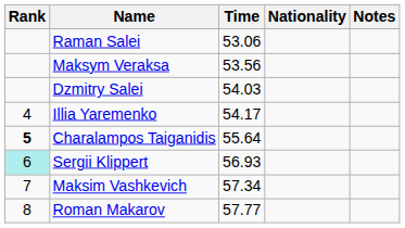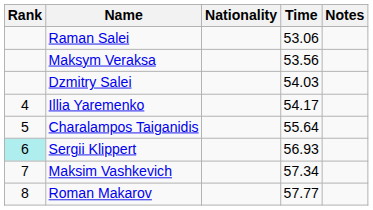 <table class="wikitable sortable" style="text-align:center">
 <tr>
 <th>Rank</th>
 <th>Name</th>
+<th>Nationality</th>
 <th>Time</th>
-<th>Nationality</th>
 <th>Notes</th>
 </tr>
 <tr>
 <td></td>
 <td align=left><a href='#'>Raman Salei</a></td>
+<td align=left></td>
 <td>53.06</td>
-<td align=left></td>
 <td></td>
 </tr>
 <tr>
 <td></td>
 <td align=left><a href='#'>Maksym Veraksa</a></td>
+<td align=left></td>
 <td>53.56</td>
-<td align=left></td>
 <td></td>
 </tr>
 <tr>
 <td></td>
 <td align=left><a href='#'>Dzmitry Salei</a></td>
+<td align=left></td>
 <td>54.03</td>
-<td align=left></td>
 <td></td>
 </tr>
 <tr>
 <td>4</td>
 <td align=left><a href='#'>Illia Yaremenko</a></td>
+<td align=left></td>
 <td>54.17</td>
-<td align=left></td>
 <td></td>
 </tr>
 <tr>
-<td><strong>5</strong></td>
+<td>5</td>
 <td align=left><a href='#'>Charalampos Taiganidis</a></td>
+<td align=left></td>
 <td>55.64</td>
-<td align=left></td>
 <td></td>
 </tr>
 <tr>
 <td style="background: paleturquoise;">6</td>
 <td align=left><a href='#'>Sergii Klippert</a></td>
+<td align=left></td>
 <td>56.93</td>
-<td align=left></td>
 <td></td>
 </tr>
 <tr>
 <td>7</td>
 <td align=left><a href='#'>Maksim Vashkevich</a></td>
+<td align=left></td>
 <td>57.34</td>
-<td align=left></td>
 <td></td>
 </tr>
 <tr>
 <td>8</td>
 <td align=left><a href='#'>Roman Makarov</a></td>
+<td align=left></td>
 <td>57.77</td>
-<td align=left></td>
 <td></td>
 </tr>
 </table>
